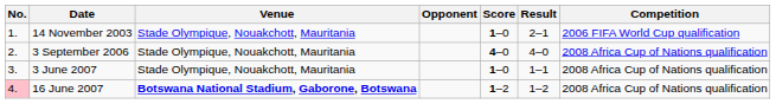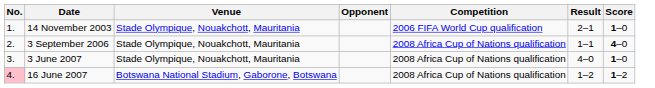 <table class="wikitable" style="font-size:100%;">
 <tr>
 <th>No.</th>
 <th>Date</th>
 <th>Venue</th>
 <th>Opponent</th>
+<th>Competition</th>
+<th>Result</th>
 <th>Score</th>
-<th>Result</th>
-<th>Competition</th>
 </tr>
 <tr>
 <td>1.</td>
 <td>14 November 2003</td>
 <td><a href='#'>Stade Olympique</a>, <a href='#'>Nouakchott</a>, <a href='#'>Mauritania</a></td>
 <td></td>
+<td><a href='#'>2006 FIFA World Cup qualification</a></td>
+<td align=center>2–1</td>
 <td align=center><strong>1</strong>–0</td>
-<td align=center>2–1</td>
-<td><a href='#'>2006 FIFA World Cup qualification</a></td>
 </tr>
 <tr>
 <td>2.</td>
 <td>3 September 2006</td>
 <td>Stade Olympique, Nouakchott,  Mauritania</td>
 <td></td>
+<td><a href='#'>2008 Africa Cup of Nations qualification</a></td>
+<td align=center>1–1</td>
 <td align=center><strong>4</strong>–0</td>
-<td align=center>4–0</td>
-<td><a href='#'>2008 Africa Cup of Nations qualification</a></td>
 </tr>
 <tr>
 <td>3.</td>
 <td>3 June 2007</td>
 <td>Stade Olympique, Nouakchott,  Mauritania</td>
 <td></td>
+<td>2008 Africa Cup of Nations qualification</td>
+<td align=center>4–0</td>
 <td align=center><strong>1</strong>–0</td>
-<td align=center>1–1</td>
-<td>2008 Africa Cup of Nations qualification</td>
 </tr>
 <tr>
 <td style="background: pink;">4.</td>
 <td>16 June 2007</td>
-<td><strong><a href='#'>Botswana National Stadium</a>, <a href='#'>Gaborone</a>, <a href='#'>Botswana</a></strong></td>
+<td><a href='#'>Botswana National Stadium</a>, <a href='#'>Gaborone</a>, <a href='#'>Botswana</a></td>
 <td></td>
+<td>2008 Africa Cup of Nations qualification</td>
+<td align=center>1–2</td>
 <td align=center><strong>1</strong>–2</td>
-<td align=center>1–2</td>
-<td>2008 Africa Cup of Nations qualification</td>
 </tr>
 </table>
